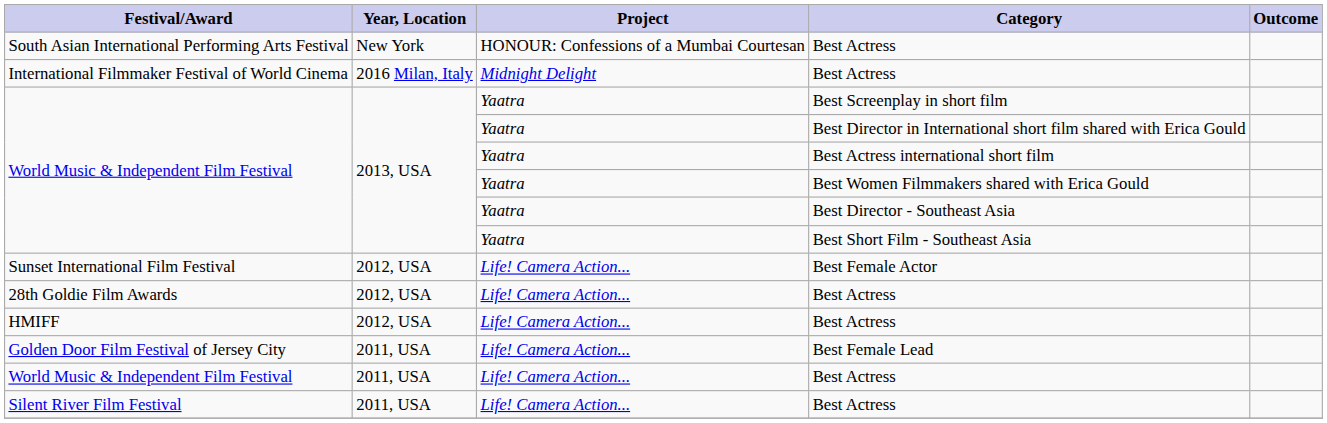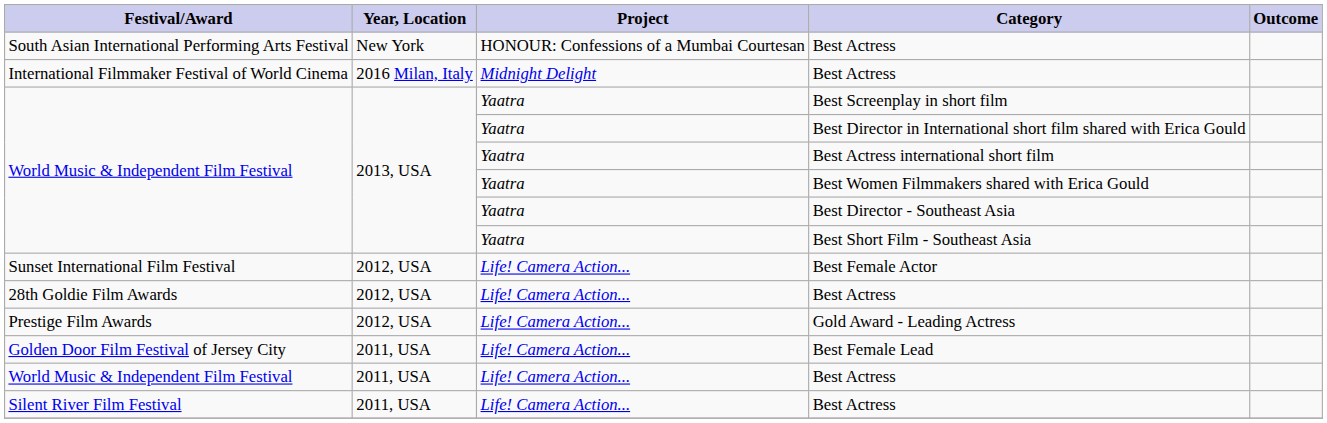 <table class="wikitable" style="font-size: 95%;">
 <tr>
 <th style="background:#cce;">Festival/Award</th>
 <th style="background:#cce;">Year, Location</th>
 <th style="background:#cce;">Project</th>
 <th style="background:#cce;">Category</th>
 <th style="background:#cce;">Outcome</th>
 </tr>
 <tr>
 <td>South Asian International Performing Arts Festival</td>
 <td>New York</td>
 <td>HONOUR: Confessions of a Mumbai Courtesan</td>
 <td>Best Actress</td>
 <td></td>
 </tr>
 <tr>
 <td>International Filmmaker Festival of World Cinema</td>
 <td>2016 <a href='#'> Milan, Italy</a></td>
 <td><em><a href='#'>Midnight Delight</a></em></td>
 <td>Best Actress</td>
 <td></td>
 </tr>
 <tr>
 <td rowspan="6"><a href='#'>World Music & Independent Film Festival</a></td>
 <td rowspan="6">2013, USA</td>
 <td><em>Yaatra</em></td>
 <td>Best Screenplay in short film</td>
 <td></td>
 </tr>
 <tr>
 <td><em>Yaatra</em></td>
 <td>Best Director in  International short film shared with Erica Gould</td>
 <td></td>
 </tr>
 <tr>
 <td><em>Yaatra</em></td>
 <td>Best Actress international short film</td>
 <td></td>
 </tr>
 <tr>
 <td><em>Yaatra</em></td>
 <td>Best Women Filmmakers shared with Erica Gould</td>
 <td></td>
 </tr>
 <tr>
 <td><em>Yaatra</em></td>
 <td>Best Director - Southeast Asia</td>
 <td></td>
 </tr>
 <tr>
 <td><em>Yaatra</em></td>
 <td>Best Short Film - Southeast Asia</td>
 <td></td>
 </tr>
 <tr>
 <td>Sunset International Film Festival</td>
 <td>2012, USA</td>
 <td><em><a href='#'>Life! Camera Action...</a></em></td>
 <td Award for Best Female Actor>Best Female Actor</td>
 <td></td>
 </tr>
 <tr>
 <td rowspan="1">28th Goldie Film Awards</td>
 <td rowspan="1">2012, USA</td>
 <td><em><a href='#'>Life! Camera Action...</a></em></td>
 <td>Best Actress</td>
 <td></td>
 </tr>
 <tr>
-<td rowspan="1">HMIFF</td>
+<td rowspan="1">Prestige Film Awards</td>
 <td rowspan="1">2012, USA</td>
 <td><em><a href='#'>Life! Camera Action...</a></em></td>
-<td>Best Actress</td>
+<td Award for Best Actress>Gold Award - Leading Actress</td>
 <td></td>
 </tr>
 <tr>
 <td rowspan="1"><a href='#'>Golden Door Film Festival</a> of Jersey City</td>
 <td rowspan="1">2011, USA</td>
 <td><em><a href='#'>Life! Camera Action...</a></em></td>
 <td>Best Female Lead</td>
 <td></td>
 </tr>
 <tr>
 <td rowspan="1"><a href='#'>World Music & Independent Film Festival</a></td>
 <td rowspan="1">2011, USA</td>
 <td><em><a href='#'>Life! Camera Action...</a></em></td>
 <td>Best Actress</td>
 <td></td>
 </tr>
 <tr>
 <td rowspan="1"><a href='#'>Silent River Film Festival</a></td>
 <td rowspan="1">2011, USA</td>
 <td><em><a href='#'>Life! Camera Action...</a></em></td>
 <td>Best Actress</td>
 <td></td>
 </tr>
 <tr>
 </tr>
 </table>
